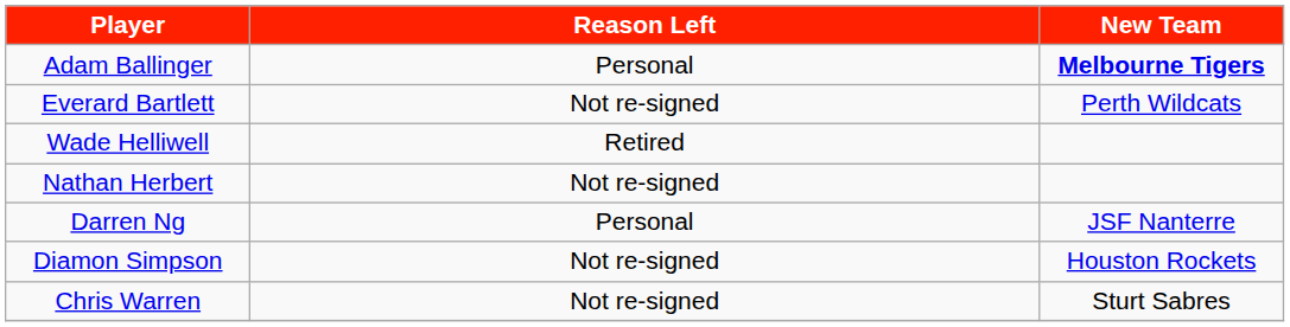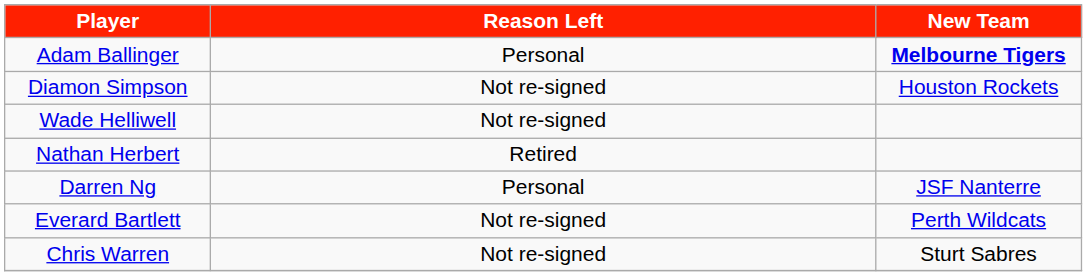 <table class="wikitable sortable sortable">
 <tr>
 <th style="background:#ff2000; color:#ffffff" width=150>Player</th>
 <th style="background:#ff2000; color:#ffffff" width=500>Reason Left</th>
 <th style="background:#ff2000; color:#ffffff" width=150>New Team</th>
 </tr>
 <tr style="text-align: center">
 <td><a href='#'>Adam Ballinger</a></td>
 <td>Personal</td>
 <td><strong><a href='#'>Melbourne Tigers</a></strong></td>
 </tr>
 <tr style="text-align: center">
-<td><a href='#'>Everard Bartlett</a></td>
+<td><a href='#'>Diamon Simpson</a></td>
 <td>Not re-signed</td>
-<td><a href='#'>Perth Wildcats</a></td>
+<td><a href='#'>Houston Rockets</a></td>
 </tr>
 <tr style="text-align: center">
 <td><a href='#'>Wade Helliwell</a></td>
-<td>Retired</td>
+<td>Not re-signed</td>
 <td></td>
 </tr>
 <tr style="text-align: center">
 <td><a href='#'>Nathan Herbert</a></td>
-<td>Not re-signed</td>
+<td>Retired</td>
 <td></td>
 </tr>
 <tr style="text-align: center">
 <td><a href='#'>Darren Ng</a></td>
 <td>Personal</td>
 <td><a href='#'>JSF Nanterre</a></td>
 </tr>
 <tr style="text-align: center">
-<td><a href='#'>Diamon Simpson</a></td>
+<td><a href='#'>Everard Bartlett</a></td>
 <td>Not re-signed</td>
-<td><a href='#'>Houston Rockets</a></td>
+<td><a href='#'>Perth Wildcats</a></td>
 </tr>
 <tr style="text-align: center">
 <td><a href='#'>Chris Warren</a></td>
 <td>Not re-signed</td>
 <td>Sturt Sabres</td>
 </tr>
 <tr style="text-align: center">
 </tr>
 </table>
